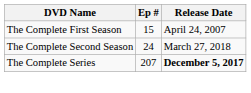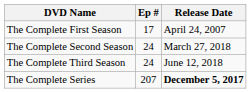 <table class="wikitable">
 <tr>
 <th>DVD Name</th>
 <th>Ep #</th>
 <th>Release Date</th>
 </tr>
 <tr>
 <td>The Complete First Season</td>
-<td align="center">15</td>
+<td align="center">17</td>
 <td>April 24, 2007</td>
 </tr>
 <tr>
 <td>The Complete Second Season</td>
 <td align="center">24</td>
 <td>March 27, 2018</td>
 </tr>
 <tr>
+<td>The Complete Third Season</td>
+<td align="center">24</td>
+<td>June 12, 2018</td>
+</tr>
+<tr>
 <td>The Complete Series</td>
 <td align="center">207</td>
 <td><strong>December 5, 2017</strong></td>
 </tr>
 </table>
